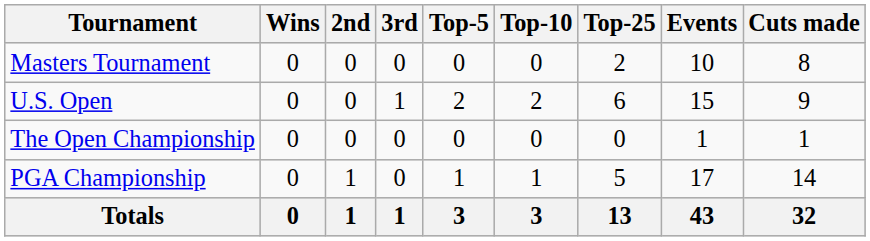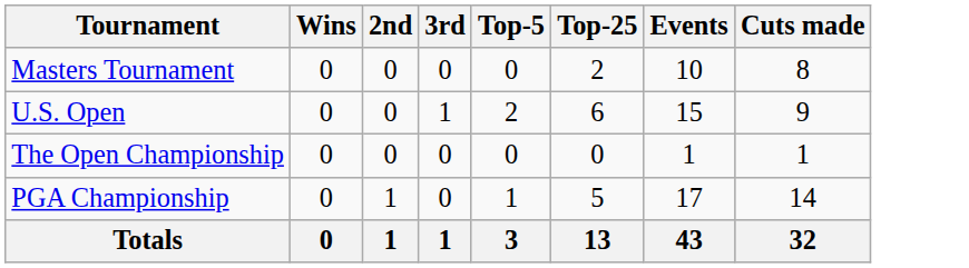 <table class=wikitable style=text-align:center>
 <tr>
 <th>Tournament</th>
 <th>Wins</th>
 <th>2nd</th>
 <th>3rd</th>
 <th>Top-5</th>
-<th>Top-10</th>
 <th>Top-25</th>
 <th>Events</th>
 <th>Cuts made</th>
 </tr>
 <tr>
 <td align=left><a href='#'>Masters Tournament</a></td>
-<td>0</td>
 <td>0</td>
 <td>0</td>
 <td>0</td>
 <td>0</td>
 <td>2</td>
 <td>10</td>
 <td>8</td>
 </tr>
 <tr>
 <td align=left><a href='#'>U.S. Open</a></td>
 <td>0</td>
 <td>0</td>
 <td>1</td>
 <td>2</td>
-<td>2</td>
 <td>6</td>
 <td>15</td>
 <td>9</td>
 </tr>
 <tr>
 <td align=left><a href='#'>The Open Championship</a></td>
-<td>0</td>
 <td>0</td>
 <td>0</td>
 <td>0</td>
 <td>0</td>
 <td>0</td>
 <td>1</td>
 <td>1</td>
 </tr>
 <tr>
 <td align=left><a href='#'>PGA Championship</a></td>
 <td>0</td>
 <td>1</td>
 <td>0</td>
 <td>1</td>
-<td>1</td>
 <td>5</td>
 <td>17</td>
 <td>14</td>
 </tr>
 <tr>
 <th>Totals</th>
 <th>0</th>
 <th>1</th>
 <th>1</th>
 <th>3</th>
-<th>3</th>
 <th>13</th>
 <th>43</th>
 <th>32</th>
 </tr>
 </table>
